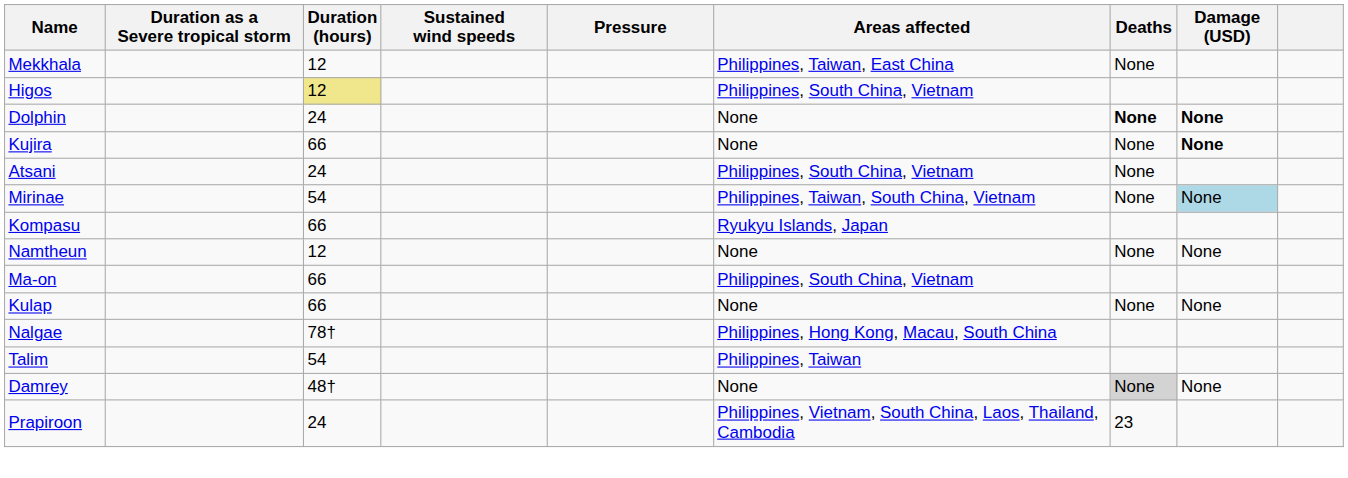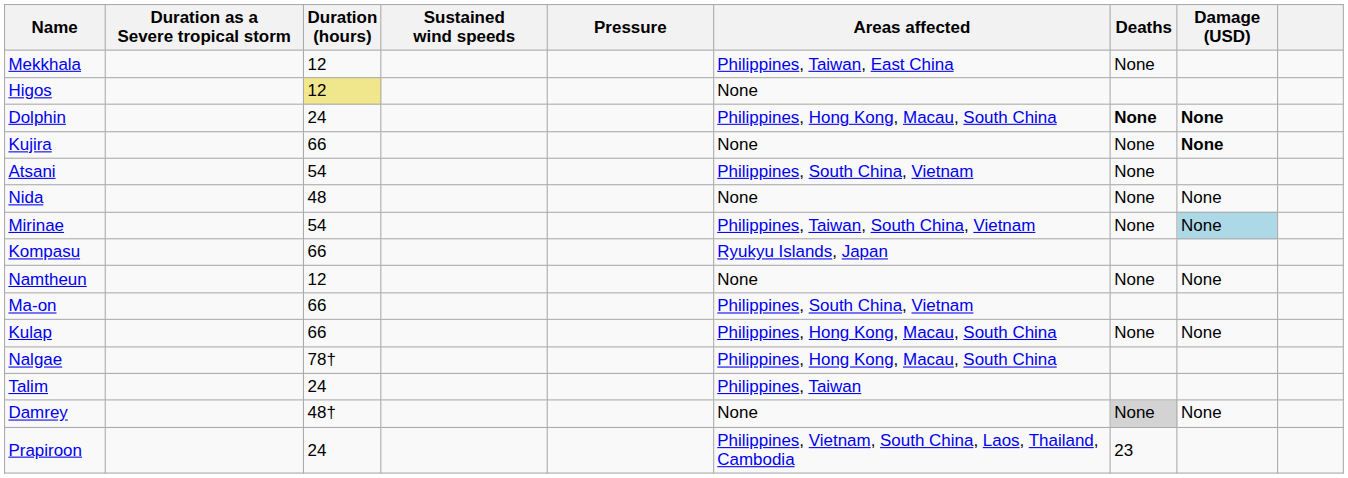 <table class="wikitable sortable" width="100%">
 <tr>
 <th scope="col" width="7.5%">Name</th>
 <th scope="col" width="15%">Duration as a<br>Severe tropical storm</th>
 <th scope="col" width="5%">Duration<br>(hours)</th>
 <th scope="col" width="12.5%">Sustained<br>wind speeds</th>
 <th scope="col" width="12.5%">Pressure</th>
 <th scope="col" width="30%" class="unsortable">Areas affected</th>
 <th scope="col" width="5%">Deaths</th>
 <th scope="col" width="7.5%">Damage<br>(USD)</th>
 <th scope="col" width="5%" class="unsortable"></th>
 </tr>
 <tr>
 <td><a href='#'>Mekkhala</a></td>
 <td></td>
 <td>12</td>
 <td></td>
 <td></td>
 <td><a href='#'>Philippines</a>, <a href='#'>Taiwan</a>, <a href='#'>East China</a></td>
 <td>None</td>
 <td></td>
 <td></td>
 </tr>
 <tr>
 <td><a href='#'>Higos</a></td>
 <td></td>
 <td style="background: khaki;">12</td>
 <td></td>
 <td></td>
-<td><a href='#'>Philippines</a>, <a href='#'>South China</a>, <a href='#'>Vietnam</a></td>
+<td>None</td>
 <td></td>
 <td></td>
 <td></td>
 </tr>
 <tr>
 <td><a href='#'>Dolphin</a></td>
 <td></td>
 <td>24</td>
 <td></td>
 <td></td>
-<td>None</td>
+<td><a href='#'>Philippines</a>, <a href='#'>Hong Kong</a>, <a href='#'>Macau</a>, <a href='#'>South China</a></td>
 <td><strong>None</strong></td>
 <td><strong>None</strong></td>
 <td></td>
 </tr>
 <tr>
 <td><a href='#'>Kujira</a></td>
 <td></td>
 <td>66</td>
 <td></td>
 <td></td>
 <td>None</td>
 <td>None</td>
 <td><strong>None</strong></td>
 <td></td>
 </tr>
 <tr>
 <td><a href='#'>Atsani</a></td>
 <td></td>
-<td>24</td>
+<td>54</td>
 <td></td>
 <td></td>
 <td><a href='#'>Philippines</a>, <a href='#'>South China</a>, <a href='#'>Vietnam</a></td>
 <td>None</td>
 <td></td>
+<td></td>
+</tr>
+<tr>
+<td><a href='#'>Nida</a></td>
+<td></td>
+<td>48</td>
+<td></td>
+<td></td>
+<td>None</td>
+<td>None</td>
+<td>None</td>
 <td></td>
 </tr>
 <tr>
 <td><a href='#'>Mirinae</a></td>
 <td></td>
 <td>54</td>
 <td></td>
 <td></td>
 <td><a href='#'>Philippines</a>, <a href='#'>Taiwan</a>, <a href='#'>South China</a>, <a href='#'>Vietnam</a></td>
 <td>None</td>
 <td style="background: lightblue;">None</td>
 <td></td>
 </tr>
 <tr>
 <td><a href='#'>Kompasu</a></td>
 <td></td>
 <td>66</td>
 <td></td>
 <td></td>
 <td><a href='#'>Ryukyu Islands</a>, <a href='#'>Japan</a></td>
 <td></td>
 <td></td>
 <td></td>
 </tr>
 <tr>
 <td><a href='#'>Namtheun</a></td>
 <td></td>
 <td>12</td>
 <td></td>
 <td></td>
 <td>None</td>
 <td>None</td>
 <td>None</td>
 <td></td>
 </tr>
 <tr>
 <td><a href='#'>Ma-on</a></td>
 <td></td>
 <td>66</td>
 <td></td>
 <td></td>
 <td><a href='#'>Philippines</a>, <a href='#'>South China</a>, <a href='#'>Vietnam</a></td>
 <td></td>
 <td></td>
 <td></td>
 </tr>
 <tr>
 <td><a href='#'>Kulap</a></td>
 <td></td>
 <td>66</td>
 <td></td>
 <td></td>
-<td>None</td>
+<td><a href='#'>Philippines</a>, <a href='#'>Hong Kong</a>, <a href='#'>Macau</a>, <a href='#'>South China</a></td>
 <td>None</td>
 <td>None</td>
 <td></td>
 </tr>
 <tr>
 <td><a href='#'>Nalgae</a></td>
 <td></td>
 <td>78†</td>
 <td></td>
 <td></td>
 <td><a href='#'>Philippines</a>, <a href='#'>Hong Kong</a>, <a href='#'>Macau</a>, <a href='#'>South China</a></td>
 <td></td>
 <td></td>
 <td></td>
 </tr>
 <tr>
 <td><a href='#'>Talim</a></td>
 <td></td>
-<td>54</td>
+<td>24</td>
 <td></td>
 <td></td>
 <td><a href='#'>Philippines</a>, <a href='#'>Taiwan</a></td>
 <td></td>
 <td></td>
 <td></td>
 </tr>
 <tr>
 <td><a href='#'>Damrey</a></td>
 <td></td>
 <td>48†</td>
 <td></td>
 <td></td>
 <td>None</td>
 <td style="background: lightgrey;">None</td>
 <td>None</td>
 <td></td>
 </tr>
 <tr>
 <td><a href='#'>Prapiroon</a></td>
 <td></td>
 <td>24</td>
 <td></td>
 <td></td>
 <td><a href='#'>Philippines</a>, <a href='#'>Vietnam</a>, <a href='#'>South China</a>, <a href='#'>Laos</a>, <a href='#'>Thailand</a>, <a href='#'>Cambodia</a></td>
 <td>23</td>
 <td></td>
 <td></td>
 </tr>
 </table>
